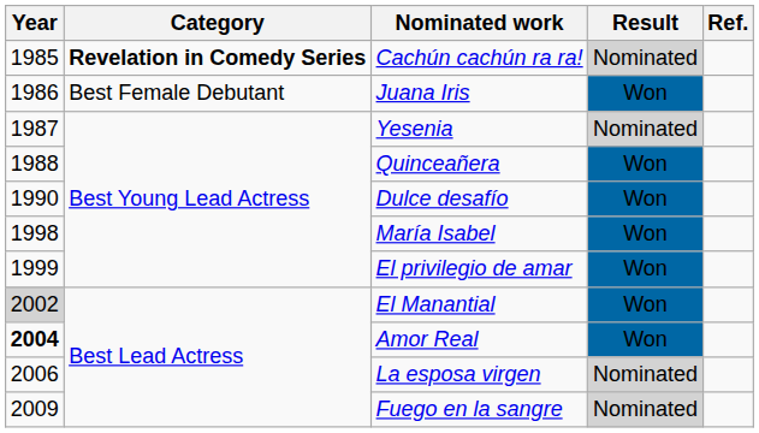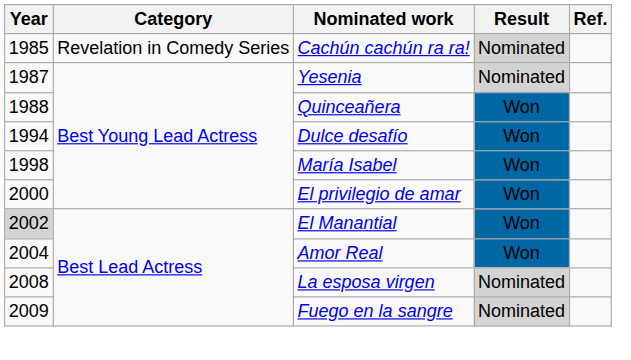 <table class="wikitable sortable" style="font-size:97%;">
 <tr>
 <th>Year</th>
 <th>Category</th>
 <th>Nominated work</th>
 <th>Result</th>
 <th class="unsortable">Ref.</th>
 </tr>
 <tr>
 <td style="text-align:center;">1985</td>
-<td><strong>Revelation in Comedy Series</strong></td>
+<td>Revelation in Comedy Series</td>
 <td><em><a href='#'>Cachún cachún ra ra!</a></em></td>
 <td style="background:lightgrey">Nominated</td>
-</tr>
-<tr>
-<td style="text-align:center;">1986</td>
-<td>Best Female Debutant</td>
-<td><em><a href='#'>Juana Iris</a></em></td>
-<td style="background:#0067A5; text-align:center;">Won</td>
-<td></td>
 </tr>
 <tr>
 <td style="text-align:center;">1987</td>
 <td rowspan="5"><a href='#'>Best Young Lead Actress</a></td>
 <td><em><a href='#'>Yesenia</a></em></td>
 <td style="background:lightgrey">Nominated</td>
 <td></td>
 </tr>
 <tr>
 <td style="text-align:center;">1988</td>
 <td><em><a href='#'>Quinceañera</a></em></td>
 <td style="background:#0067A5; text-align:center;">Won</td>
 <td></td>
 </tr>
 <tr>
-<td style="text-align:center;">1990</td>
+<td style="text-align:center;">1994</td>
 <td><em><a href='#'>Dulce desafío</a></em></td>
 <td style="background:#0067A5; text-align:center;">Won</td>
 <td></td>
 </tr>
 <tr>
 <td style="text-align:center;">1998</td>
 <td><em><a href='#'>María Isabel</a></em></td>
 <td style="background:#0067A5; text-align:center;">Won</td>
 <td></td>
 </tr>
 <tr>
-<td style="text-align:center;">1999</td>
+<td style="text-align:center;">2000</td>
 <td><em><a href='#'>El privilegio de amar</a></em></td>
 <td style="background:#0067A5; text-align:center;">Won</td>
 <td></td>
 </tr>
 <tr>
 <td style="background: lightgrey; text-align:center;">2002</td>
 <td rowspan="4"><a href='#'>Best Lead Actress</a></td>
 <td><em><a href='#'>El Manantial</a></em></td>
 <td style="background:#0067A5; text-align:center;">Won</td>
 <td></td>
 </tr>
 <tr>
-<td style="text-align:center;"><strong>2004</strong></td>
+<td style="text-align:center;">2004</td>
 <td><em><a href='#'>Amor Real</a></em></td>
 <td style="background:#0067A5; text-align:center;">Won</td>
 <td></td>
 </tr>
 <tr>
-<td style="text-align:center;">2006</td>
+<td style="text-align:center;">2008</td>
 <td><em><a href='#'>La esposa virgen</a></em></td>
 <td style="background:lightgrey">Nominated</td>
 <td></td>
 </tr>
 <tr>
 <td style="text-align:center;">2009</td>
 <td><em><a href='#'>Fuego en la sangre</a></em></td>
 <td style="background:lightgrey">Nominated</td>
 <td></td>
 </tr>
 </table>
